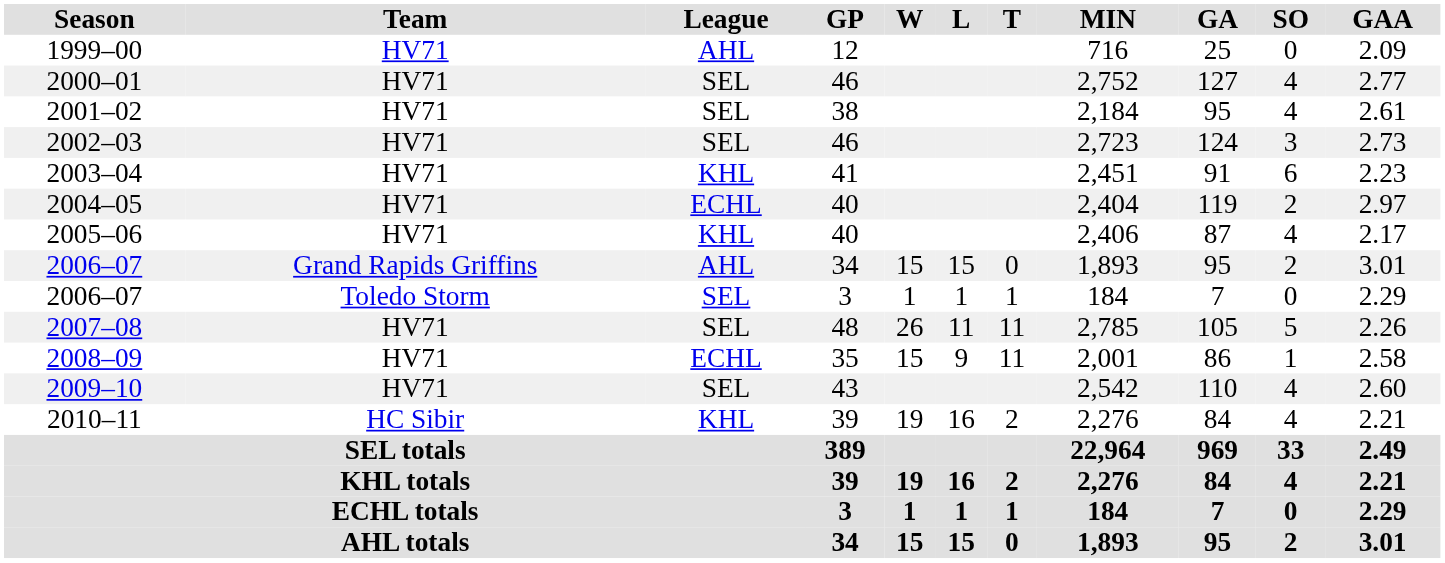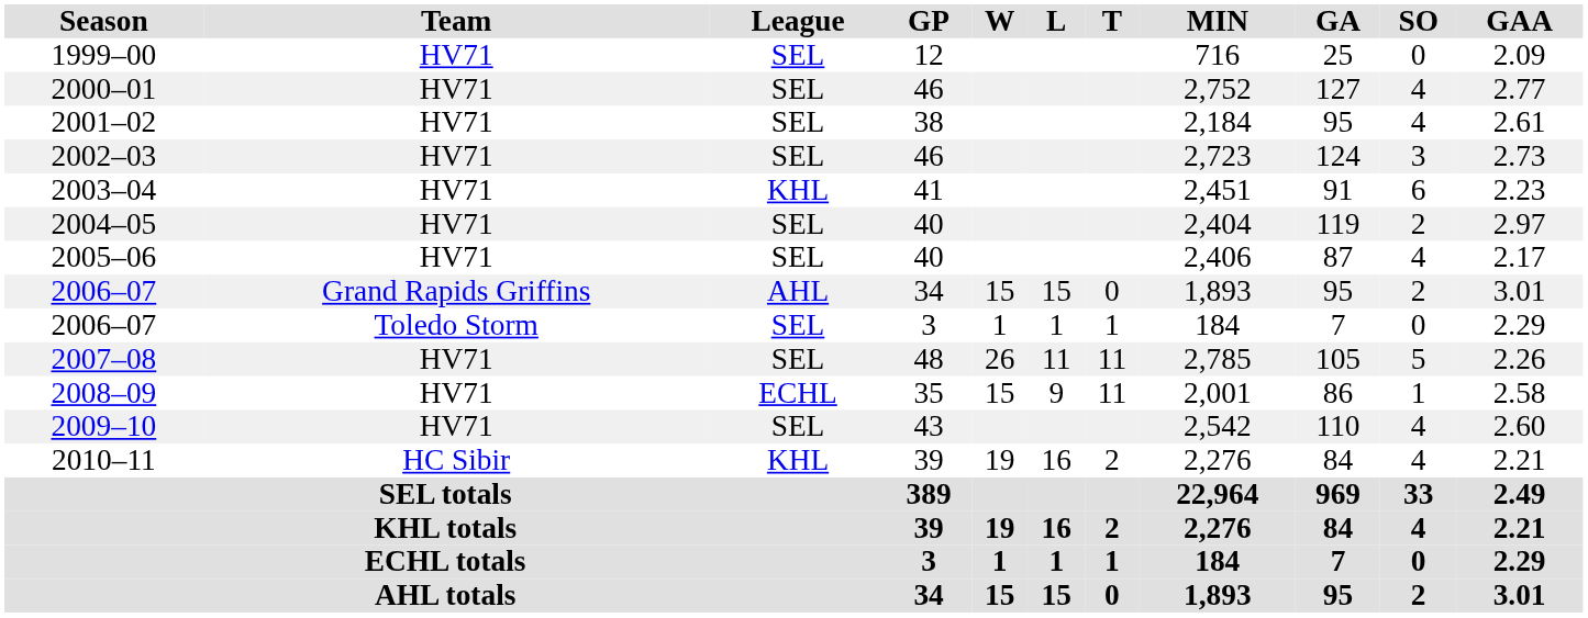 <table border="0" cellpadding="0" cellspacing="0" style="width:95%;">
 <tr>
 <th colspan="3" style="background:#fff;"></th>
 <th rowspan="99" style="background:#fff;"></th>
 </tr>
 <tr style="background:#e0e0e0; text-align:center;">
 <th>Season</th>
 <th>Team</th>
 <th>League</th>
 <th>GP</th>
 <th>W</th>
 <th>L</th>
 <th>T</th>
 <th>MIN</th>
 <th>GA</th>
 <th>SO</th>
 <th>GAA</th>
 </tr>
 <tr ALIGN="center">
 <td>1999–00</td>
 <td><a href='#'>HV71</a></td>
-<td><a href='#'>AHL</a></td>
+<td><a href='#'>SEL</a></td>
 <td>12</td>
 <td></td>
 <td></td>
 <td></td>
 <td>716</td>
 <td>25</td>
 <td>0</td>
 <td>2.09</td>
 </tr>
 <tr ALIGN="center" bgcolor="#f0f0f0">
 <td>2000–01</td>
 <td>HV71</td>
 <td>SEL</td>
 <td>46</td>
 <td></td>
 <td></td>
 <td></td>
 <td>2,752</td>
 <td>127</td>
 <td>4</td>
 <td>2.77</td>
 </tr>
 <tr ALIGN="center">
 <td>2001–02</td>
 <td>HV71</td>
 <td>SEL</td>
 <td>38</td>
 <td></td>
 <td></td>
 <td></td>
 <td>2,184</td>
 <td>95</td>
 <td>4</td>
 <td>2.61</td>
 </tr>
 <tr ALIGN="center" bgcolor="#f0f0f0">
 <td>2002–03</td>
 <td>HV71</td>
 <td>SEL</td>
 <td>46</td>
 <td></td>
 <td></td>
 <td></td>
 <td>2,723</td>
 <td>124</td>
 <td>3</td>
 <td>2.73</td>
 </tr>
 <tr ALIGN="center">
 <td>2003–04</td>
 <td>HV71</td>
 <td><a href='#'>KHL</a></td>
 <td>41</td>
 <td></td>
 <td></td>
 <td></td>
 <td>2,451</td>
 <td>91</td>
 <td>6</td>
 <td>2.23</td>
 </tr>
 <tr ALIGN="center" bgcolor="#f0f0f0">
 <td>2004–05</td>
 <td>HV71</td>
-<td><a href='#'>ECHL</a></td>
+<td>SEL</td>
 <td>40</td>
 <td></td>
 <td></td>
 <td></td>
 <td>2,404</td>
 <td>119</td>
 <td>2</td>
 <td>2.97</td>
 </tr>
 <tr ALIGN="center">
 <td>2005–06</td>
 <td>HV71</td>
-<td><a href='#'>KHL</a></td>
+<td>SEL</td>
 <td>40</td>
 <td></td>
 <td></td>
 <td></td>
 <td>2,406</td>
 <td>87</td>
 <td>4</td>
 <td>2.17</td>
 </tr>
 <tr ALIGN="center" bgcolor="#f0f0f0">
 <td><a href='#'>2006–07</a></td>
 <td><a href='#'>Grand Rapids Griffins</a></td>
 <td><a href='#'>AHL</a></td>
 <td>34</td>
 <td>15</td>
 <td>15</td>
 <td>0</td>
 <td>1,893</td>
 <td>95</td>
 <td>2</td>
 <td>3.01</td>
 </tr>
 <tr ALIGN="center">
 <td>2006–07</td>
 <td><a href='#'>Toledo Storm</a></td>
 <td><a href='#'>SEL</a></td>
 <td>3</td>
 <td>1</td>
 <td>1</td>
 <td>1</td>
 <td>184</td>
 <td>7</td>
 <td>0</td>
 <td>2.29</td>
 </tr>
 <tr ALIGN="center" bgcolor="#f0f0f0">
 <td><a href='#'>2007–08</a></td>
 <td>HV71</td>
 <td>SEL</td>
 <td>48</td>
 <td>26</td>
 <td>11</td>
 <td>11</td>
 <td>2,785</td>
 <td>105</td>
 <td>5</td>
 <td>2.26</td>
 </tr>
 <tr ALIGN="center">
 <td><a href='#'>2008–09</a></td>
 <td>HV71</td>
 <td><a href='#'>ECHL</a></td>
 <td>35</td>
 <td>15</td>
 <td>9</td>
 <td>11</td>
 <td>2,001</td>
 <td>86</td>
 <td>1</td>
 <td>2.58</td>
 </tr>
 <tr ALIGN="center" bgcolor="#f0f0f0">
 <td><a href='#'>2009–10</a></td>
 <td>HV71</td>
 <td>SEL</td>
 <td>43</td>
 <td></td>
 <td></td>
 <td></td>
 <td>2,542</td>
 <td>110</td>
 <td>4</td>
 <td>2.60</td>
 </tr>
 <tr ALIGN="center">
 <td>2010–11</td>
 <td><a href='#'>HC Sibir</a></td>
 <td><a href='#'>KHL</a></td>
 <td>39</td>
 <td>19</td>
 <td>16</td>
 <td>2</td>
 <td>2,276</td>
 <td>84</td>
 <td>4</td>
 <td>2.21</td>
 </tr>
 <tr ALIGN="center" bgcolor="#e0e0e0">
 <th colspan="3" align="center">SEL totals</th>
 <th>389</th>
 <th></th>
 <th></th>
 <th></th>
 <th>22,964</th>
 <th>969</th>
 <th>33</th>
 <th>2.49</th>
 </tr>
 <tr ALIGN="center" bgcolor="#e0e0e0">
 <th colspan="3" align="center">KHL totals</th>
 <th>39</th>
 <th>19</th>
 <th>16</th>
 <th>2</th>
 <th>2,276</th>
 <th>84</th>
 <th>4</th>
 <th>2.21</th>
 </tr>
 <tr ALIGN="center" bgcolor="#e0e0e0">
 <th colspan="3" align="center">ECHL totals</th>
 <th>3</th>
 <th>1</th>
 <th>1</th>
 <th>1</th>
 <th>184</th>
 <th>7</th>
 <th>0</th>
 <th>2.29</th>
 </tr>
 <tr ALIGN="center" bgcolor="#e0e0e0">
 <th colspan="3" align="center">AHL totals</th>
 <th>34</th>
 <th>15</th>
 <th>15</th>
 <th>0</th>
 <th>1,893</th>
 <th>95</th>
 <th>2</th>
 <th>3.01</th>
 </tr>
 </table>
